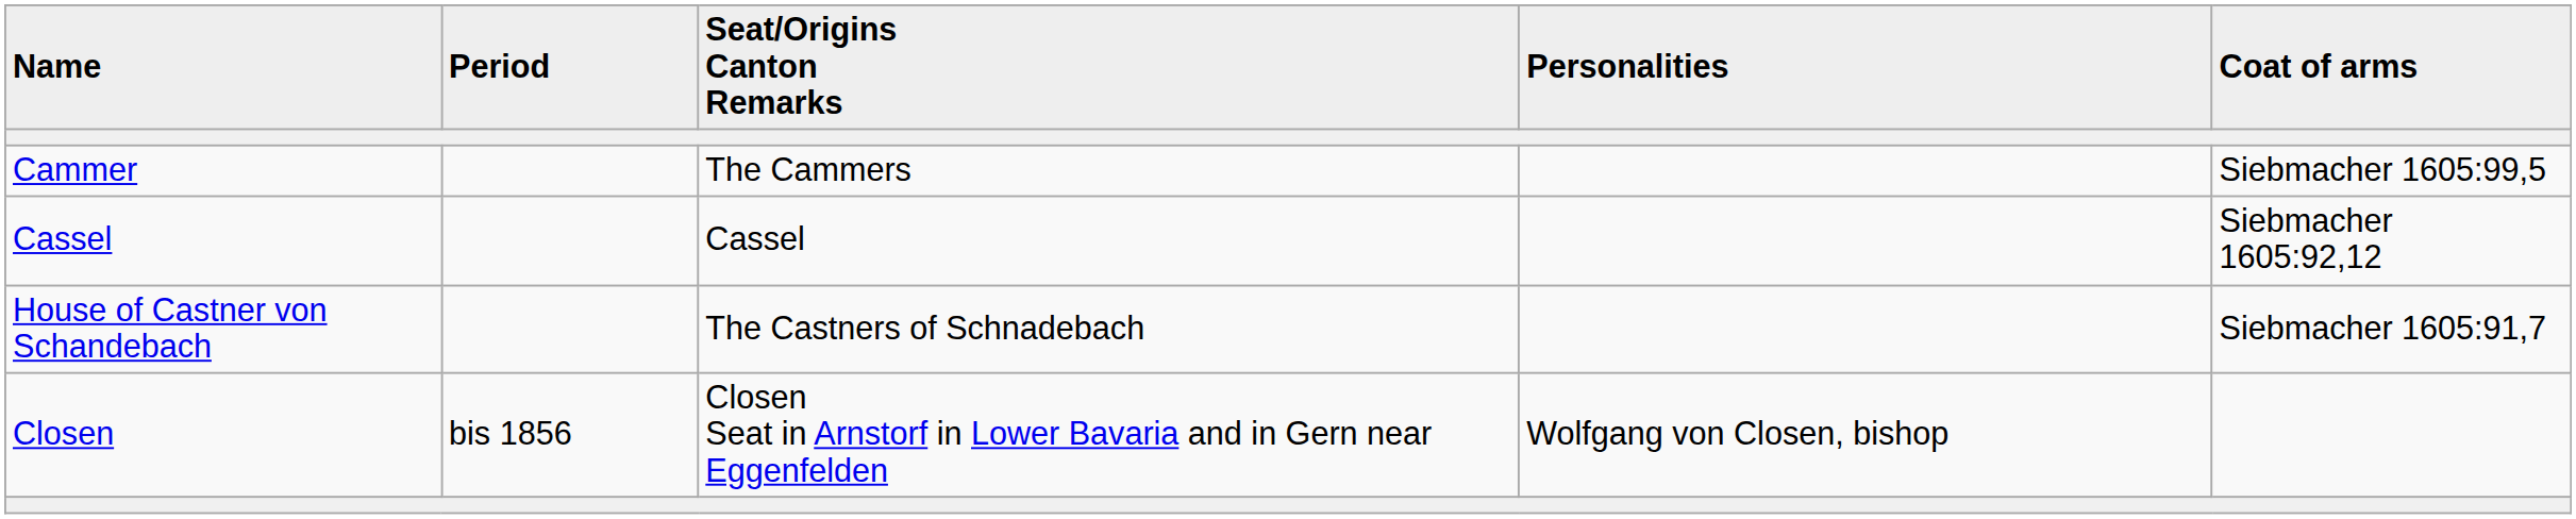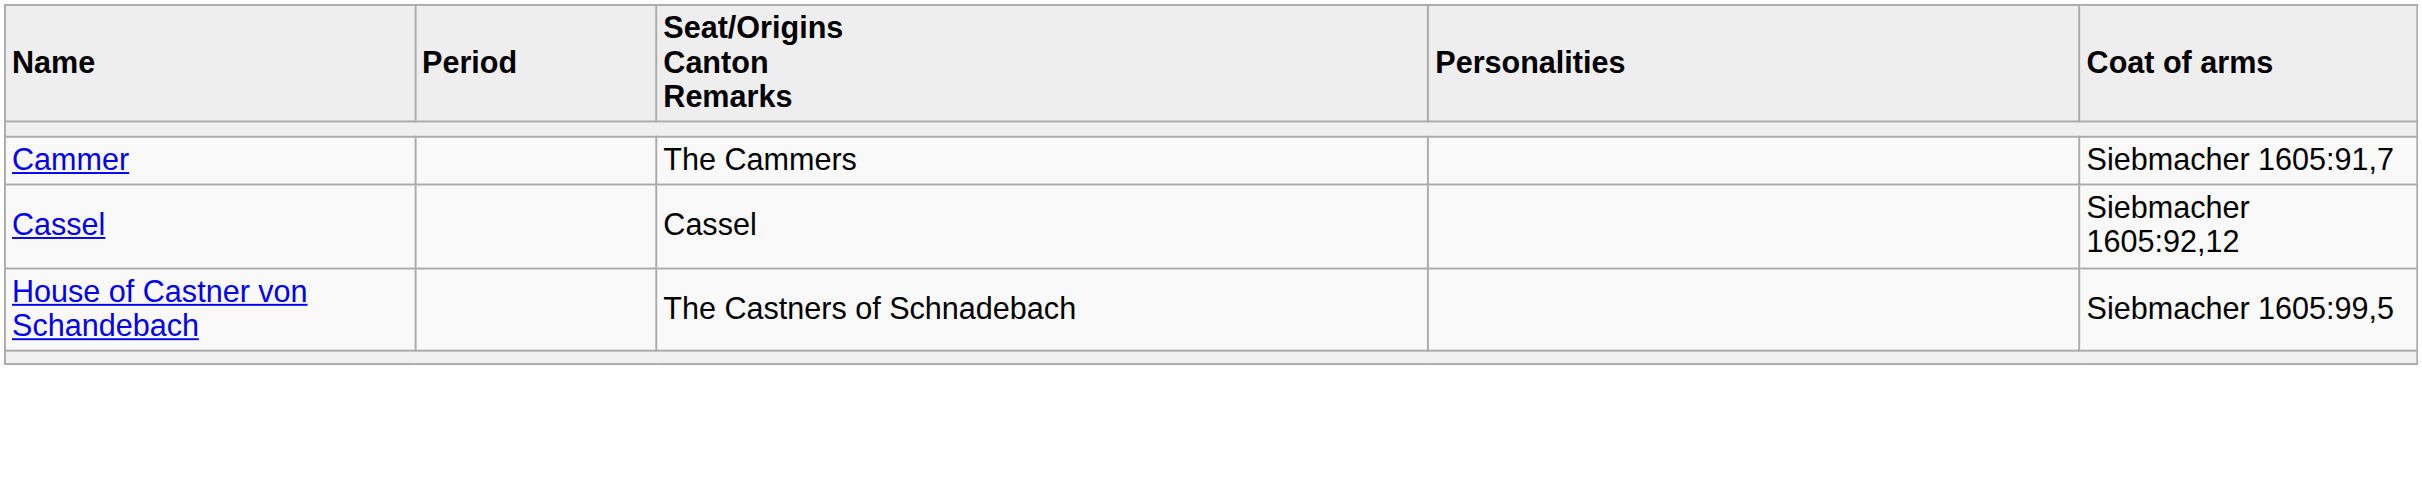 <table class="wikitable" width="100%">
 <tr>
 <td style="background:#EEEEEE;" ! width="17%"><strong>Name</strong></td>
 <td style="background:#EEEEEE;" ! width="10%"><strong>Period</strong></td>
 <td style="background:#EEEEEE;" ! width="32%"><strong>Seat/Origins <br> Canton <br> Remarks</strong></td>
 <td style="background:#EEEEEE;" ! width="27%"><strong>Personalities</strong></td>
 <td style="background:#EEEEEE;" ! width="14%"><strong>Coat of arms</strong></td>
 </tr>
 <tr>
 <td colspan="5" align="left" style="background:#f0f0f0;"></td>
 </tr>
 <tr>
 <td><a href='#'>Cammer</a></td>
 <td></td>
 <td>The Cammers</td>
 <td></td>
-<td>Siebmacher 1605:99,5</td>
+<td>Siebmacher 1605:91,7</td>
 </tr>
 <tr>
 <td><a href='#'>Cassel</a></td>
 <td></td>
 <td>Cassel</td>
 <td></td>
 <td>Siebmacher 1605:92,12</td>
 </tr>
 <tr>
 <td><a href='#'>House of Castner von Schandebach</a></td>
 <td></td>
 <td>The Castners of Schnadebach</td>
 <td></td>
-<td>Siebmacher 1605:91,7</td>
-</tr>
-<tr>
-<td><a href='#'>Closen</a></td>
-<td>bis 1856</td>
-<td>Closen<br> Seat in <a href='#'>Arnstorf</a> in <a href='#'>Lower Bavaria</a> and in Gern near <a href='#'>Eggenfelden</a></td>
-<td>Wolfgang von Closen, bishop</td>
-<td></td>
+<td>Siebmacher 1605:99,5</td>
 </tr>
 <tr>
 <td colspan="5" align="left" style="background:#f0f0f0;"></td>
 </tr>
 </table>
